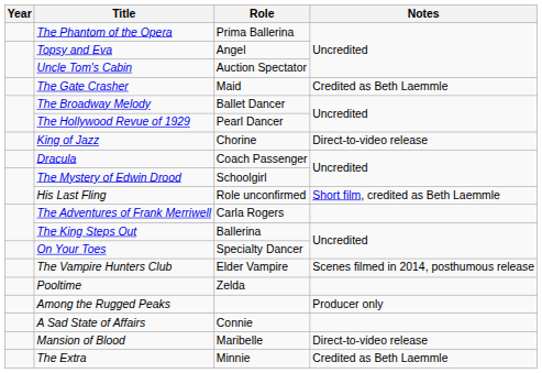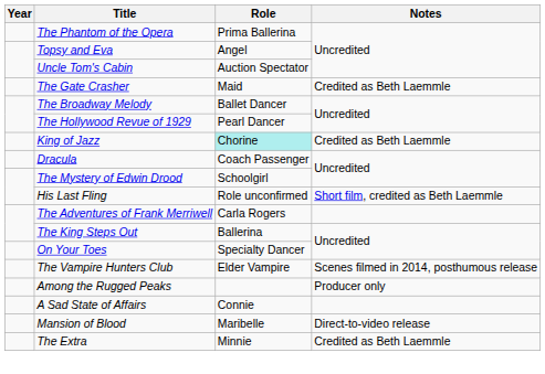 <table class="wikitable sortable">
 <tr>
 <th>Year</th>
 <th>Title</th>
 <th>Role</th>
 <th class="unsortable">Notes</th>
 </tr>
 <tr>
 <td></td>
 <td><em><a href='#'>The Phantom of the Opera</a></em></td>
 <td>Prima Ballerina</td>
 <td rowspan="3">Uncredited</td>
 </tr>
 <tr>
 <td rowspan="2"></td>
 <td><em><a href='#'>Topsy and Eva</a></em></td>
 <td>Angel</td>
 </tr>
 <tr>
 <td><em><a href='#'>Uncle Tom's Cabin</a></em></td>
 <td>Auction Spectator</td>
 </tr>
 <tr>
 <td></td>
 <td><em><a href='#'>The Gate Crasher</a></em></td>
 <td>Maid</td>
 <td>Credited as Beth Laemmle</td>
 </tr>
 <tr>
 <td rowspan="2"></td>
 <td><em><a href='#'>The Broadway Melody</a></em></td>
 <td>Ballet Dancer</td>
 <td rowspan="2">Uncredited</td>
 </tr>
 <tr>
 <td><em><a href='#'>The Hollywood Revue of 1929</a></em></td>
 <td>Pearl Dancer</td>
 </tr>
 <tr>
 <td></td>
 <td><em><a href='#'>King of Jazz</a></em></td>
-<td>Chorine</td>
-<td>Direct-to-video release</td>
+<td style="background: paleturquoise;">Chorine</td>
+<td>Credited as Beth Laemmle</td>
 </tr>
 <tr>
 <td></td>
 <td><em><a href='#'>Dracula</a></em></td>
 <td>Coach Passenger</td>
 <td rowspan="2">Uncredited</td>
 </tr>
 <tr>
 <td rowspan="2"></td>
 <td><em><a href='#'>The Mystery of Edwin Drood</a></em></td>
 <td>Schoolgirl</td>
 </tr>
 <tr>
 <td><em>His Last Fling</em></td>
 <td>Role unconfirmed</td>
 <td><a href='#'>Short film</a>, credited as Beth Laemmle</td>
 </tr>
 <tr>
 <td rowspan="2"></td>
 <td><em><a href='#'>The Adventures of Frank Merriwell</a></em></td>
 <td>Carla Rogers</td>
 <td></td>
 </tr>
 <tr>
 <td><em><a href='#'>The King Steps Out</a></em></td>
 <td>Ballerina</td>
 <td rowspan="2">Uncredited</td>
 </tr>
 <tr>
 <td></td>
 <td><em><a href='#'>On Your Toes</a></em></td>
 <td>Specialty Dancer</td>
 </tr>
 <tr>
 <td></td>
 <td><em>The Vampire Hunters Club</em></td>
 <td>Elder Vampire</td>
 <td>Scenes filmed in 2014, posthumous release</td>
 </tr>
 <tr>
 <td></td>
-<td><em>Pooltime</em></td>
-<td>Zelda</td>
-<td></td>
-</tr>
-<tr>
-<td></td>
 <td><em>Among the Rugged Peaks</em></td>
 <td></td>
 <td>Producer only</td>
 </tr>
 <tr>
 <td></td>
 <td><em>A Sad State of Affairs</em></td>
 <td>Connie</td>
 <td></td>
 </tr>
 <tr>
 <td></td>
 <td><em>Mansion of Blood</em></td>
 <td>Maribelle</td>
 <td>Direct-to-video release</td>
 </tr>
 <tr>
 <td></td>
 <td><em>The Extra</em></td>
 <td>Minnie</td>
 <td>Credited as Beth Laemmle</td>
 </tr>
 </table>
